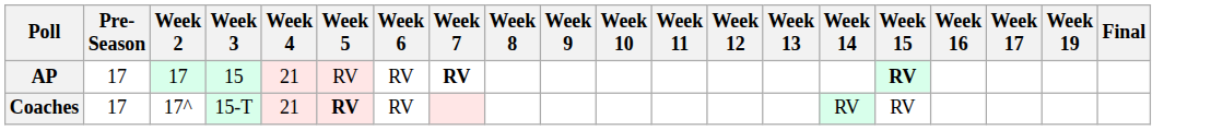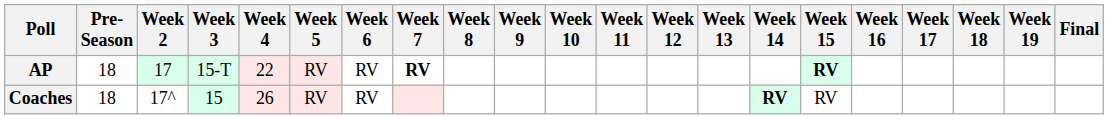 <table class="wikitable" style="white-space:nowrap;font-size:90%">
 <tr>
 <th>Poll</th>
 <th>Pre-<br>Season</th>
 <th>Week<br>2</th>
 <th>Week<br>3</th>
 <th>Week<br>4</th>
 <th>Week<br>5</th>
 <th>Week<br>6</th>
 <th>Week<br>7</th>
 <th>Week<br>8</th>
 <th>Week<br>9</th>
 <th>Week<br>10</th>
 <th>Week<br>11</th>
 <th>Week<br>12</th>
 <th>Week<br>13</th>
 <th>Week<br>14</th>
 <th>Week<br>15</th>
 <th>Week<br>16</th>
 <th>Week<br>17</th>
+<th>Week<br>18</th>
 <th>Week<br>19</th>
 <th>Final</th>
 </tr>
 <tr style="text-align:center;">
 <th>AP</th>
-<td style="background:#FFF;">17</td>
+<td style="background:#FFF;">18</td>
 <td style="background:#D8FFEB;">17</td>
-<td style="background:#D8FFEB;">15</td>
-<td style="background:#FFE6E6;">21</td>
+<td style="background:#D8FFEB;">15-T</td>
+<td style="background:#FFE6E6;">22</td>
 <td style="background:#FFE6E6;">RV</td>
 <td style="background:#FFF;">RV</td>
 <td style="background:#FFF;"><strong>RV</strong></td>
 <td style="background:#FFF;"></td>
 <td style="background:#FFF;"></td>
 <td style="background:#FFF;"></td>
 <td style="background:#FFF;"></td>
 <td style="background:#FFF;"></td>
 <td style="background:#FFF;"></td>
 <td style="background:#FFF;"></td>
 <td style="background:#D8FFEB;"><strong>RV</strong></td>
 <td style="background:#FFF;"></td>
 <td style="background:#FFF;"></td>
 <td style="background:#FFF;"></td>
 <td style="background:#FFF;"></td>
+<td style="background:#FFF;"></td>
 </tr>
 <tr style="text-align:center;">
 <th>Coaches</th>
-<td style="background:#FFF;">17</td>
+<td style="background:#FFF;">18</td>
 <td style="background:#FFF;">17^</td>
-<td style="background:#D8FFEB;">15-T</td>
-<td style="background:#FFE6E6;">21</td>
-<td style="background:#FFE6E6;"><strong>RV</strong></td>
+<td style="background:#D8FFEB;">15</td>
+<td style="background:#FFE6E6;">26</td>
+<td style="background:#FFE6E6;">RV</td>
 <td style="background:#FFF;">RV</td>
 <td style="background:#FFE6E6;"></td>
 <td style="background:#FFF;"></td>
 <td style="background:#FFF;"></td>
 <td style="background:#FFF;"></td>
 <td style="background:#FFF;"></td>
 <td style="background:#FFF;"></td>
 <td style="background:#FFF;"></td>
-<td style="background:#D8FFEB;">RV</td>
+<td style="background:#D8FFEB;"><strong>RV</strong></td>
 <td style="background:#FFF;">RV</td>
+<td style="background:#FFF;"></td>
 <td style="background:#FFF;"></td>
 <td style="background:#FFF;"></td>
 <td style="background:#FFF;"></td>
 <td style="background:#FFF;"></td>
 </tr>
 </table>
